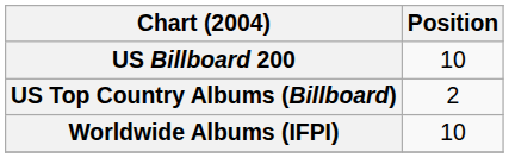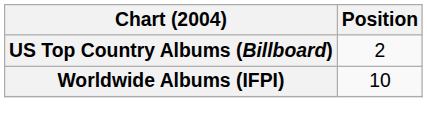 <table class="wikitable sortable plainrowheaders" style="text-align:center">
 <tr>
 <th scope="col">Chart (2004)</th>
 <th scope="col">Position</th>
-</tr>
-<tr>
-<th scope="row">US <em>Billboard</em> 200</th>
-<td>10</td>
 </tr>
 <tr>
 <th scope="row">US Top Country Albums (<em>Billboard</em>)</th>
 <td>2</td>
 </tr>
 <tr>
 <th scope="row">Worldwide Albums (IFPI)</th>
 <td style="text-align:center;">10</td>
 </tr>
 <tr>
 </tr>
 </table>
